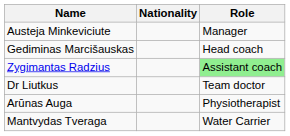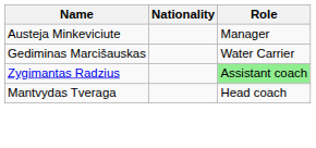 <table class="wikitable">
 <tr>
 <th>Name</th>
 <th>Nationality</th>
 <th>Role</th>
 </tr>
 <tr>
 <td>Austeja Minkeviciute</td>
 <td></td>
 <td>Manager</td>
 </tr>
 <tr>
 <td>Gediminas Marcišauskas</td>
 <td></td>
-<td>Head coach</td>
+<td>Water Carrier</td>
 </tr>
 <tr>
 <td><a href='#'>Zygimantas Radzius</a></td>
 <td></td>
 <td style="background: lightgreen;">Assistant coach</td>
 </tr>
 <tr>
-<td>Dr Liutkus</td>
-<td></td>
-<td>Team doctor</td>
-</tr>
-<tr>
-<td>Arūnas Auga</td>
-<td></td>
-<td>Physiotherapist</td>
-</tr>
-<tr>
 <td>Mantvydas Tveraga</td>
 <td></td>
-<td>Water Carrier</td>
+<td>Head coach</td>
 </tr>
 </table>
